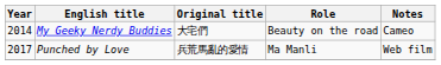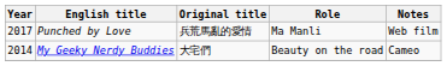 <table class="wikitable sortable">
 <tr>
 <th>Year</th>
 <th>English title</th>
 <th>Original title</th>
 <th>Role</th>
 <th class="unsortable">Notes</th>
 </tr>
 <tr>
+<td>2017</td>
+<td><em>Punched by Love</em></td>
+<td>兵荒馬亂的愛情</td>
+<td>Ma Manli</td>
+<td>Web film</td>
+</tr>
+<tr>
 <td>2014</td>
 <td><em><a href='#'>My Geeky Nerdy Buddies</a></em></td>
 <td>大宅們</td>
 <td>Beauty on the road</td>
 <td>Cameo</td>
 </tr>
 <tr>
-<td>2017</td>
-<td><em>Punched by Love</em></td>
-<td>兵荒馬亂的愛情</td>
-<td>Ma Manli</td>
-<td>Web film</td>
-</tr>
-<tr>
 </tr>
 </table>
